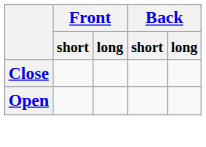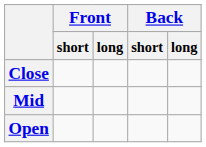 <table class="wikitable" style="text-align:center">
 <tr>
 <th rowspan="2"></th>
 <th colspan="2"><a href='#'>Front</a></th>
 <th colspan="2"><a href='#'>Back</a></th>
 </tr>
 <tr>
 <th><small>short</small></th>
 <th><small>long</small></th>
 <th><small>short</small></th>
 <th><small>long</small></th>
 </tr>
 <tr>
 <th><a href='#'>Close</a></th>
 <td></td>
 <td></td>
 <td></td>
 <td></td>
 </tr>
 <tr>
+<th><a href='#'>Mid</a></th>
+<td></td>
+<td></td>
+<td></td>
+<td></td>
+</tr>
+<tr>
 <th><a href='#'>Open</a></th>
 <td></td>
 <td></td>
 <td></td>
 <td></td>
 </tr>
 </table>
